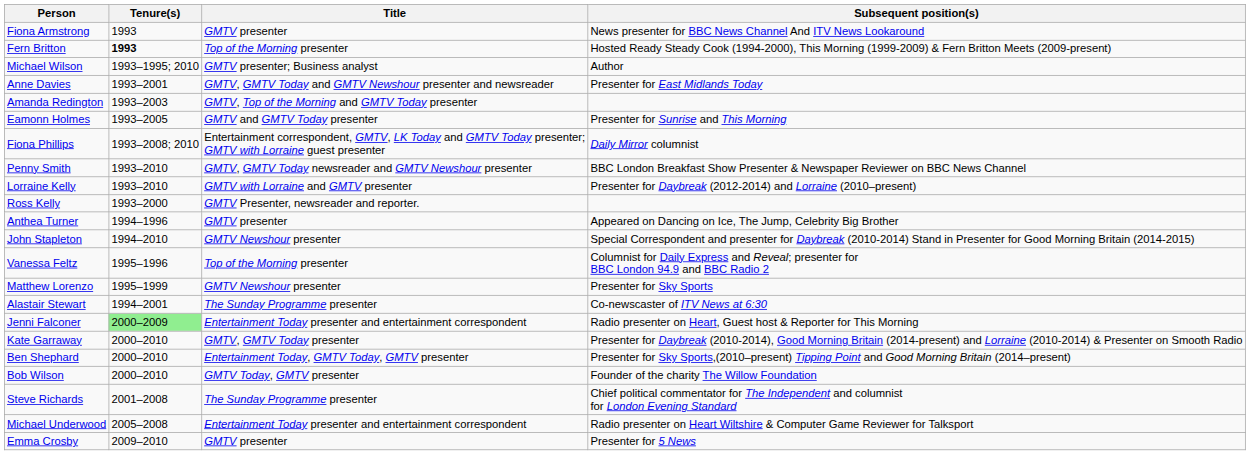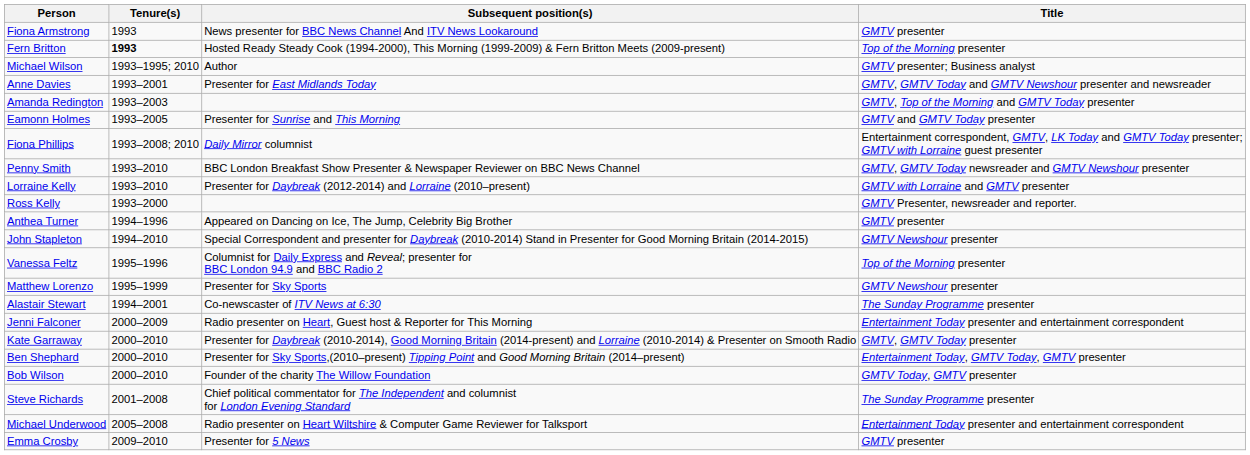 <table class="wikitable" style="font-size:90%;">
 <tr>
 <th>Person</th>
 <th>Tenure(s)</th>
+<th>Subsequent position(s)</th>
 <th>Title</th>
-<th>Subsequent position(s)</th>
 </tr>
 <tr>
 <td><a href='#'>Fiona Armstrong</a></td>
 <td>1993</td>
+<td>News presenter for <a href='#'>BBC News Channel</a> And <a href='#'>ITV News Lookaround</a></td>
 <td><em><a href='#'>GMTV</a></em> presenter</td>
-<td>News presenter for <a href='#'>BBC News Channel</a> And <a href='#'>ITV News Lookaround</a></td>
 </tr>
 <tr>
 <td><a href='#'>Fern Britton</a></td>
 <td><strong>1993</strong></td>
+<td>Hosted Ready Steady Cook (1994-2000), This Morning (1999-2009) & Fern Britton Meets (2009-present)</td>
 <td><em><a href='#'>Top of the Morning</a></em> presenter</td>
-<td>Hosted Ready Steady Cook (1994-2000), This Morning (1999-2009) & Fern Britton Meets (2009-present)</td>
 </tr>
 <tr>
 <td><a href='#'>Michael Wilson</a></td>
 <td>1993–1995; 2010</td>
+<td>Author</td>
 <td><em><a href='#'>GMTV</a></em> presenter; Business analyst</td>
-<td>Author</td>
 </tr>
 <tr>
 <td><a href='#'>Anne Davies</a></td>
 <td>1993–2001</td>
+<td>Presenter for <em><a href='#'>East Midlands Today</a></em></td>
 <td><em><a href='#'>GMTV</a></em>, <em><a href='#'>GMTV Today</a></em> and <em><a href='#'>GMTV Newshour</a></em> presenter and newsreader</td>
-<td>Presenter for <em><a href='#'>East Midlands Today</a></em></td>
 </tr>
 <tr>
 <td><a href='#'>Amanda Redington</a></td>
 <td>1993–2003</td>
+<td></td>
 <td><em><a href='#'>GMTV</a></em>, <em><a href='#'>Top of the Morning</a></em> and <em><a href='#'>GMTV Today</a></em> presenter</td>
-<td></td>
 </tr>
 <tr>
 <td><a href='#'>Eamonn Holmes</a></td>
 <td>1993–2005</td>
+<td>Presenter for <em><a href='#'>Sunrise</a></em> and <em><a href='#'>This Morning</a></em></td>
 <td><em><a href='#'>GMTV</a></em> and <em><a href='#'>GMTV Today</a></em> presenter</td>
-<td>Presenter for <em><a href='#'>Sunrise</a></em> and <em><a href='#'>This Morning</a></em></td>
 </tr>
 <tr>
 <td><a href='#'>Fiona Phillips</a></td>
 <td>1993–2008; 2010</td>
+<td><em><a href='#'>Daily Mirror</a></em> columnist</td>
 <td>Entertainment correspondent, <em><a href='#'>GMTV</a></em>, <em><a href='#'>LK Today</a></em> and <em><a href='#'>GMTV Today</a></em> presenter;<br><em><a href='#'>GMTV with Lorraine</a></em> guest presenter</td>
-<td><em><a href='#'>Daily Mirror</a></em> columnist</td>
 </tr>
 <tr>
 <td><a href='#'>Penny Smith</a></td>
 <td>1993–2010</td>
+<td>BBC London Breakfast Show Presenter & Newspaper Reviewer on BBC News Channel</td>
 <td><em><a href='#'>GMTV</a></em>, <em><a href='#'>GMTV Today</a></em> newsreader and <em><a href='#'>GMTV Newshour</a></em> presenter</td>
-<td>BBC London Breakfast Show Presenter & Newspaper Reviewer on BBC News Channel</td>
 </tr>
 <tr>
 <td><a href='#'>Lorraine Kelly</a></td>
 <td>1993–2010</td>
+<td>Presenter for <em><a href='#'>Daybreak</a></em> (2012-2014) and <em><a href='#'>Lorraine</a></em> (2010–present)</td>
 <td><em><a href='#'>GMTV with Lorraine</a></em> and <em><a href='#'>GMTV</a></em> presenter</td>
-<td>Presenter for <em><a href='#'>Daybreak</a></em> (2012-2014) and <em><a href='#'>Lorraine</a></em> (2010–present)</td>
 </tr>
 <tr>
 <td><a href='#'>Ross Kelly</a></td>
 <td>1993–2000</td>
+<td></td>
 <td><em><a href='#'>GMTV</a></em> Presenter, newsreader and reporter.</td>
-<td></td>
 </tr>
 <tr>
 <td><a href='#'>Anthea Turner</a></td>
 <td>1994–1996</td>
+<td>Appeared on Dancing on Ice, The Jump, Celebrity Big Brother</td>
 <td><em><a href='#'>GMTV</a></em> presenter</td>
-<td>Appeared on Dancing on Ice, The Jump, Celebrity Big Brother</td>
 </tr>
 <tr>
 <td><a href='#'>John Stapleton</a></td>
 <td>1994–2010</td>
+<td>Special Correspondent and presenter for <em><a href='#'>Daybreak</a></em> (2010-2014) Stand in Presenter for Good Morning Britain (2014-2015)</td>
 <td><em><a href='#'>GMTV Newshour</a></em> presenter</td>
-<td>Special Correspondent and presenter for <em><a href='#'>Daybreak</a></em> (2010-2014) Stand in Presenter for Good Morning Britain (2014-2015)</td>
 </tr>
 <tr>
 <td><a href='#'>Vanessa Feltz</a></td>
 <td>1995–1996</td>
+<td>Columnist for <a href='#'>Daily Express</a> and <em>Reveal</em>; presenter for<br><a href='#'>BBC London 94.9</a> and <a href='#'>BBC Radio 2</a></td>
 <td><em><a href='#'>Top of the Morning</a></em> presenter</td>
-<td>Columnist for <a href='#'>Daily Express</a> and <em>Reveal</em>; presenter for<br><a href='#'>BBC London 94.9</a> and <a href='#'>BBC Radio 2</a></td>
 </tr>
 <tr>
 <td><a href='#'>Matthew Lorenzo</a></td>
 <td>1995–1999</td>
+<td>Presenter for <a href='#'>Sky Sports</a></td>
 <td><em><a href='#'>GMTV Newshour</a></em> presenter</td>
-<td>Presenter for <a href='#'>Sky Sports</a></td>
 </tr>
 <tr>
 <td><a href='#'>Alastair Stewart</a></td>
 <td>1994–2001</td>
+<td>Co-newscaster of <em><a href='#'>ITV News at 6:30</a></em></td>
 <td><em><a href='#'>The Sunday Programme</a></em> presenter</td>
-<td>Co-newscaster of <em><a href='#'>ITV News at 6:30</a></em></td>
 </tr>
 <tr>
 <td><a href='#'>Jenni Falconer</a></td>
-<td style="background: lightgreen;">2000–2009</td>
+<td>2000–2009</td>
+<td>Radio presenter on <a href='#'>Heart</a>, Guest host & Reporter for This Morning</td>
 <td><em><a href='#'>Entertainment Today</a></em> presenter and entertainment correspondent</td>
-<td>Radio presenter on <a href='#'>Heart</a>, Guest host & Reporter for This Morning</td>
 </tr>
 <tr>
 <td><a href='#'>Kate Garraway</a></td>
 <td>2000–2010</td>
+<td>Presenter for <em><a href='#'>Daybreak</a></em> (2010-2014), <a href='#'>Good Morning Britain</a> (2014-present) and <em><a href='#'>Lorraine</a></em> (2010-2014) & Presenter on Smooth Radio</td>
 <td><em><a href='#'>GMTV</a></em>, <em><a href='#'>GMTV Today</a></em> presenter</td>
-<td>Presenter for <em><a href='#'>Daybreak</a></em> (2010-2014), <a href='#'>Good Morning Britain</a> (2014-present) and <em><a href='#'>Lorraine</a></em> (2010-2014) & Presenter on Smooth Radio</td>
 </tr>
 <tr>
 <td><a href='#'>Ben Shephard</a></td>
 <td>2000–2010</td>
+<td>Presenter for <a href='#'>Sky Sports</a>,(2010–present) <em><a href='#'>Tipping Point</a></em> and <em>Good Morning Britain</em> (2014–present)</td>
 <td><em><a href='#'>Entertainment Today</a></em>, <em><a href='#'>GMTV Today</a></em>, <em><a href='#'>GMTV</a></em> presenter</td>
-<td>Presenter for <a href='#'>Sky Sports</a>,(2010–present) <em><a href='#'>Tipping Point</a></em> and <em>Good Morning Britain</em> (2014–present)</td>
 </tr>
 <tr>
 <td><a href='#'>Bob Wilson</a></td>
 <td>2000–2010</td>
+<td>Founder of the charity <a href='#'>The Willow Foundation</a></td>
 <td><em><a href='#'>GMTV Today</a></em>, <em><a href='#'>GMTV</a></em> presenter</td>
-<td>Founder of the charity <a href='#'>The Willow Foundation</a></td>
 </tr>
 <tr>
 <td><a href='#'>Steve Richards</a></td>
 <td>2001–2008</td>
+<td>Chief political commentator for <em><a href='#'>The Independent</a></em> and columnist<br>for <em><a href='#'>London Evening Standard</a></em></td>
 <td><em><a href='#'>The Sunday Programme</a></em> presenter</td>
-<td>Chief political commentator for <em><a href='#'>The Independent</a></em> and columnist<br>for <em><a href='#'>London Evening Standard</a></em></td>
 </tr>
 <tr>
 <td><a href='#'>Michael Underwood</a></td>
 <td>2005–2008</td>
+<td>Radio presenter on <a href='#'>Heart Wiltshire</a> & Computer Game Reviewer for Talksport</td>
 <td><em><a href='#'>Entertainment Today</a></em> presenter and entertainment correspondent</td>
-<td>Radio presenter on <a href='#'>Heart Wiltshire</a> & Computer Game Reviewer for Talksport</td>
 </tr>
 <tr>
 <td><a href='#'>Emma Crosby</a></td>
 <td>2009–2010</td>
+<td>Presenter for <em><a href='#'>5 News</a></em></td>
 <td><em><a href='#'>GMTV</a></em> presenter</td>
-<td>Presenter for <em><a href='#'>5 News</a></em></td>
 </tr>
 </table>
